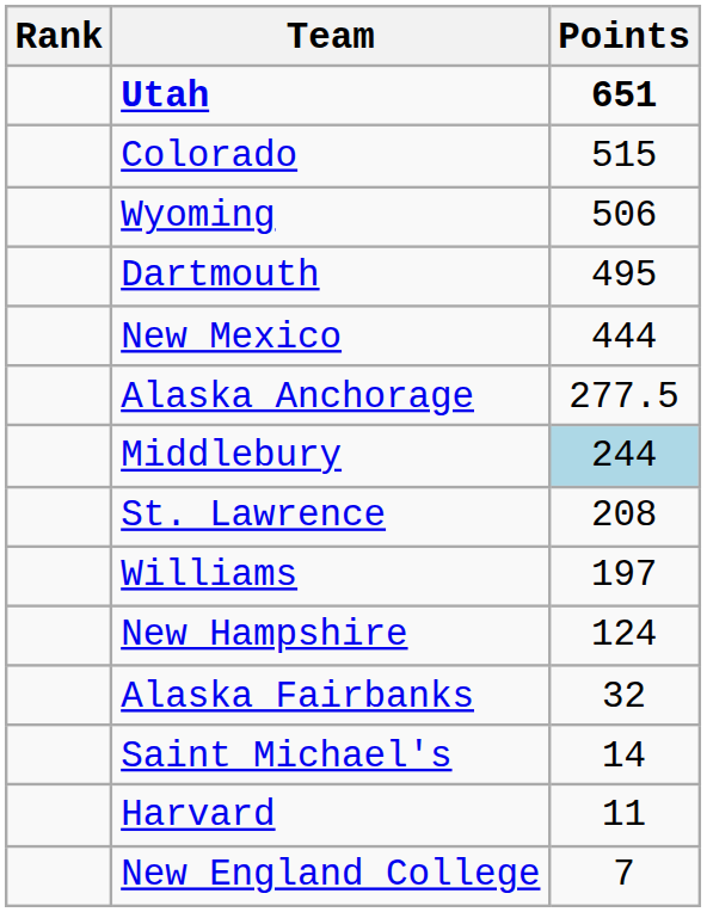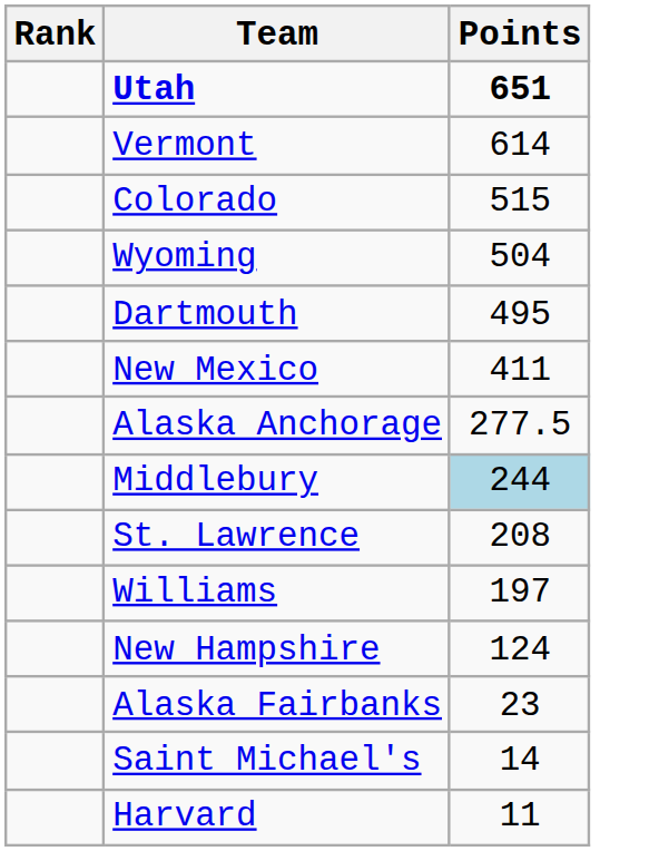 <table class="wikitable sortable" style="text-align:center">
 <tr>
 <th>Rank</th>
 <th>Team</th>
 <th>Points</th>
 </tr>
 <tr>
 <td></td>
 <td align=left><strong><a href='#'>Utah</a></strong></td>
 <td><strong>651</strong></td>
 </tr>
 <tr>
 <td></td>
+<td align=left><a href='#'>Vermont</a></td>
+<td>614</td>
+</tr>
+<tr>
+<td></td>
 <td align=left><a href='#'>Colorado</a></td>
 <td>515</td>
 </tr>
 <tr>
 <td></td>
 <td align=left><a href='#'>Wyoming</a></td>
-<td>506</td>
+<td>504</td>
 </tr>
 <tr>
 <td></td>
 <td align=left><a href='#'>Dartmouth</a></td>
 <td>495</td>
 </tr>
 <tr>
 <td></td>
 <td align=left><a href='#'>New Mexico</a></td>
-<td>444</td>
+<td>411</td>
 </tr>
 <tr>
 <td></td>
 <td align=left><a href='#'>Alaska Anchorage</a></td>
 <td>277.5</td>
 </tr>
 <tr>
 <td></td>
 <td align=left><a href='#'>Middlebury</a></td>
 <td style="background: lightblue;">244</td>
 </tr>
 <tr>
 <td></td>
 <td align=left><a href='#'>St. Lawrence</a></td>
 <td>208</td>
 </tr>
 <tr>
 <td></td>
 <td align=left><a href='#'>Williams</a></td>
 <td>197</td>
 </tr>
 <tr>
 <td></td>
 <td align=left><a href='#'>New Hampshire</a></td>
 <td>124</td>
 </tr>
 <tr>
 <td></td>
 <td align=left><a href='#'>Alaska Fairbanks</a></td>
-<td>32</td>
+<td>23</td>
 </tr>
 <tr>
 <td></td>
 <td align=left><a href='#'>Saint Michael's</a></td>
 <td>14</td>
 </tr>
 <tr>
 <td></td>
 <td align=left><a href='#'>Harvard</a></td>
 <td>11</td>
 </tr>
-<tr>
-<td></td>
-<td align=left><a href='#'>New England College</a></td>
-<td>7</td>
-</tr>
 </table>
